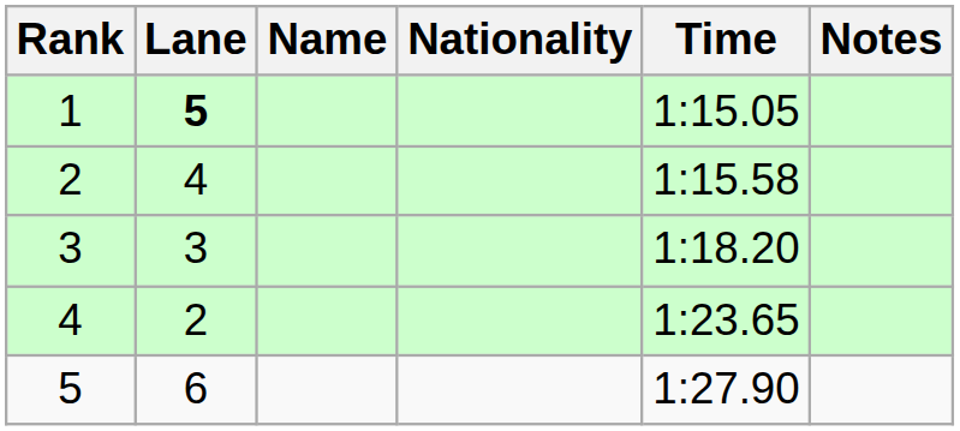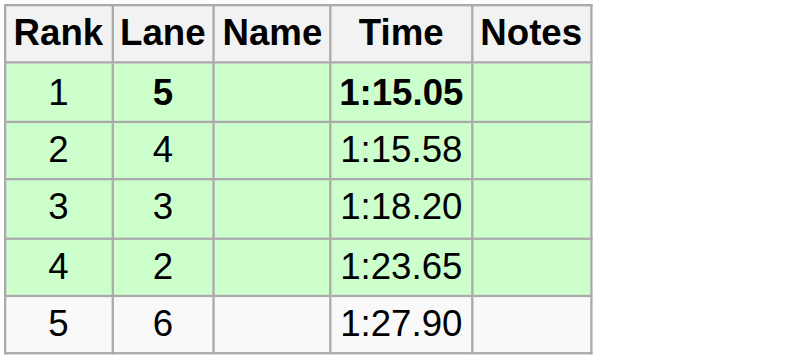 <table class="wikitable sortable" style="text-align:center">
 <tr>
 <th>Rank</th>
 <th>Lane</th>
 <th>Name</th>
-<th>Nationality</th>
 <th>Time</th>
 <th>Notes</th>
 </tr>
 <tr bgcolor=ccffcc>
 <td>1</td>
 <td><strong>5</strong></td>
 <td align=left></td>
-<td align=left></td>
-<td>1:15.05</td>
+<td><strong>1:15.05</strong></td>
 <td><strong></strong></td>
 </tr>
 <tr bgcolor=ccffcc>
 <td>2</td>
 <td>4</td>
-<td align=left></td>
 <td align=left></td>
 <td>1:15.58</td>
 <td><strong></strong></td>
 </tr>
 <tr bgcolor=ccffcc>
 <td>3</td>
 <td>3</td>
 <td align=left></td>
-<td align=left></td>
 <td>1:18.20</td>
 <td><strong></strong></td>
 </tr>
 <tr bgcolor=ccffcc>
 <td>4</td>
 <td>2</td>
-<td align=left></td>
 <td align=left></td>
 <td>1:23.65</td>
 <td><strong></strong></td>
 </tr>
 <tr>
 <td>5</td>
 <td>6</td>
 <td align=left></td>
-<td align=left></td>
 <td>1:27.90</td>
 <td></td>
 </tr>
 </table>
